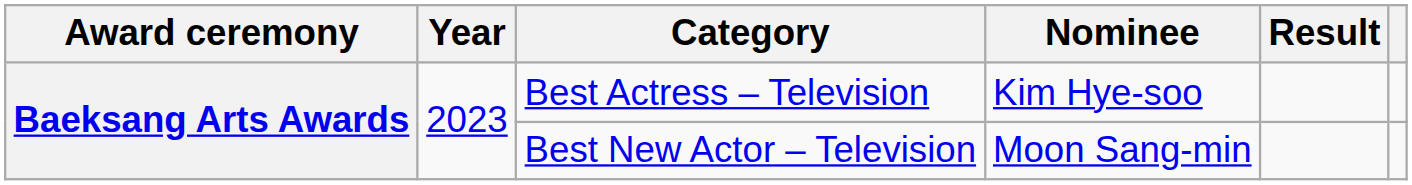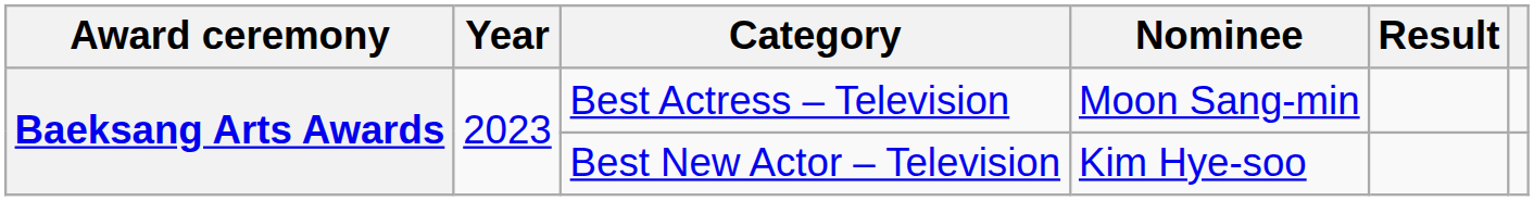 <table class="wikitable plainrowheaders sortable">
 <tr>
 <th scope="col">Award ceremony</th>
 <th scope="col">Year</th>
 <th scope="col">Category</th>
 <th scope="col">Nominee</th>
 <th scope="col">Result</th>
 <th scope="col" class="unsortable"></th>
 </tr>
 <tr>
 <th scope="row" rowspan="2"><a href='#'>Baeksang Arts Awards</a></th>
 <td style="text-align:center" rowspan="2"><a href='#'>2023</a></td>
 <td><a href='#'>Best Actress – Television</a></td>
-<td><a href='#'>Kim Hye-soo</a></td>
+<td><a href='#'>Moon Sang-min</a></td>
 <td></td>
 <td style="text-align:center"></td>
 </tr>
 <tr>
 <td><a href='#'>Best New Actor – Television</a></td>
-<td><a href='#'>Moon Sang-min</a></td>
+<td><a href='#'>Kim Hye-soo</a></td>
 <td></td>
 <td style="text-align:center"></td>
 </tr>
 </table>
